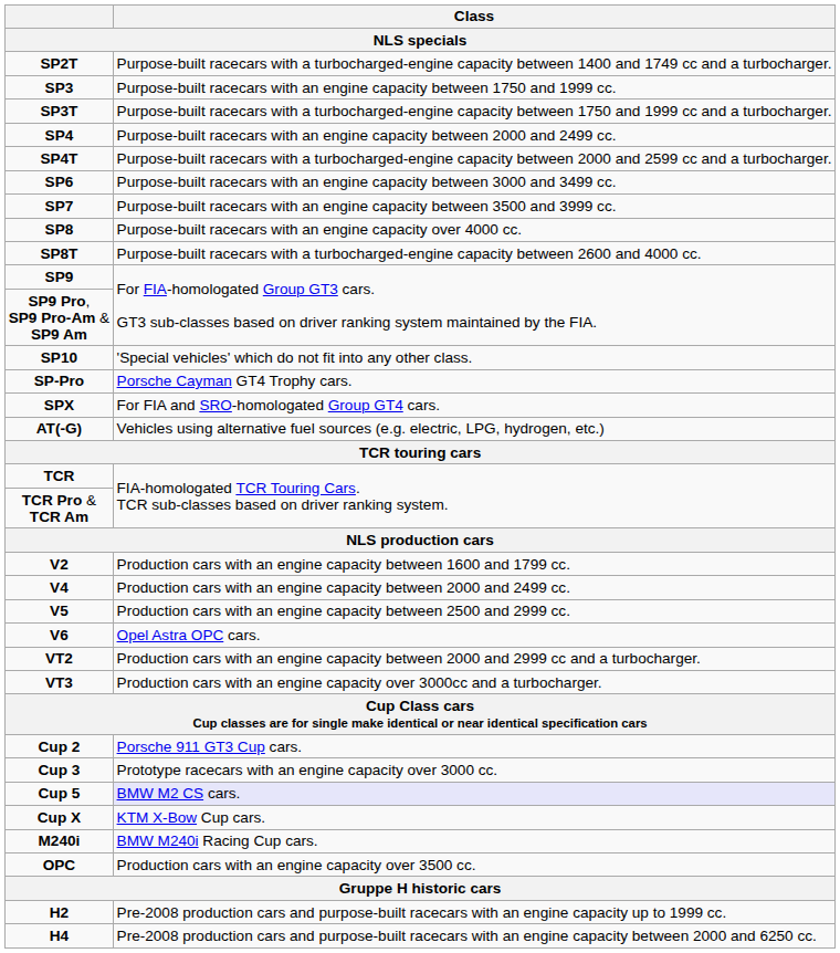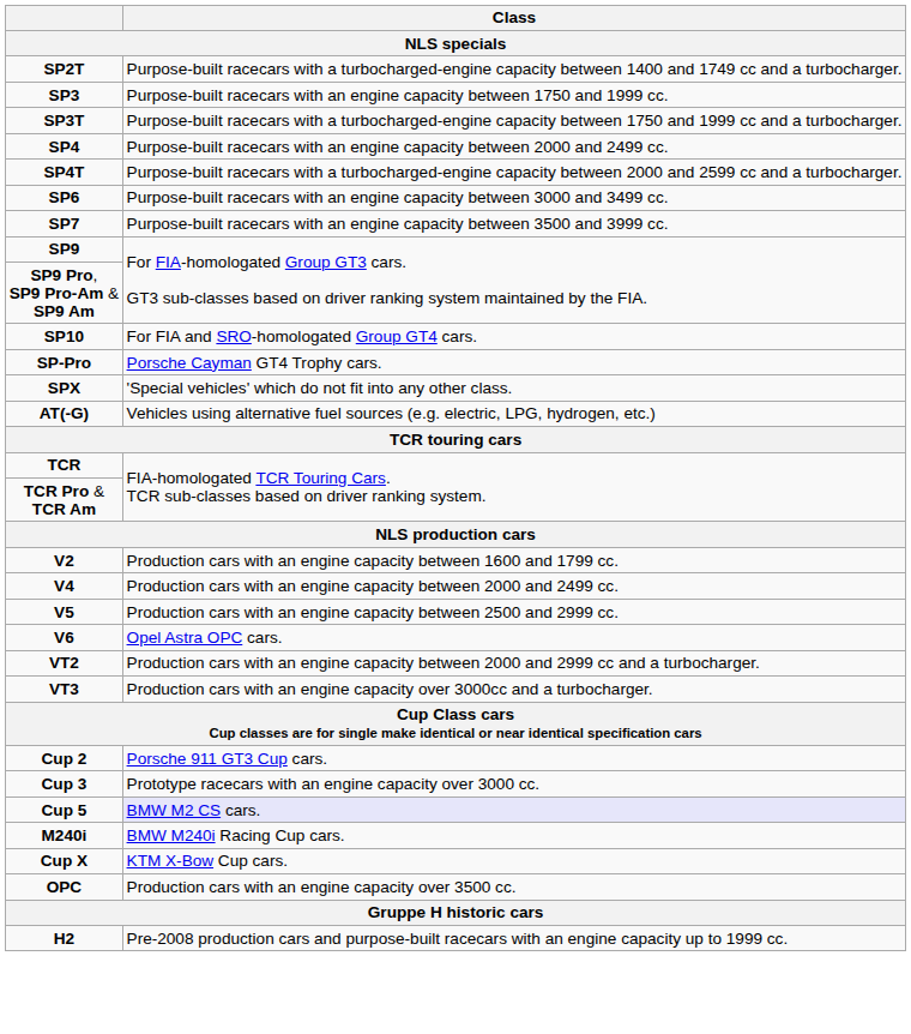 <table class="wikitable" style="font-size: 85%;">
 <tr>
 <th></th>
 <th>Class</th>
 </tr>
 <tr>
 <th colspan="2">NLS specials</th>
 </tr>
 <tr>
 <td style="text-align:center"><strong>SP2T</strong></td>
 <td>Purpose-built racecars with a turbocharged-engine capacity between 1400 and 1749 cc and a turbocharger.</td>
 </tr>
 <tr>
 <td style="text-align:center"><strong>SP3</strong></td>
 <td>Purpose-built racecars with an engine capacity between 1750 and 1999 cc.</td>
 </tr>
 <tr>
 <td style="text-align:center"><strong>SP3T</strong></td>
 <td>Purpose-built racecars with a turbocharged-engine capacity between 1750 and 1999 cc and a turbocharger.</td>
 </tr>
 <tr>
 <td style="text-align:center"><strong>SP4</strong></td>
 <td>Purpose-built racecars with an engine capacity between 2000 and 2499 cc.</td>
 </tr>
 <tr>
 <td style="text-align:center"><strong>SP4T</strong></td>
 <td>Purpose-built racecars with a turbocharged-engine capacity between 2000 and 2599 cc and a turbocharger.</td>
 </tr>
 <tr>
 <td style="text-align:center"><strong>SP6</strong></td>
 <td>Purpose-built racecars with an engine capacity between 3000 and 3499 cc.</td>
 </tr>
 <tr>
 <td style="text-align:center"><strong>SP7</strong></td>
 <td>Purpose-built racecars with an engine capacity between 3500 and 3999 cc.</td>
 </tr>
 <tr>
-<td style="text-align:center"><strong>SP8</strong></td>
-<td>Purpose-built racecars with an engine capacity over 4000 cc.</td>
-</tr>
-<tr>
-<td style="text-align:center"><strong>SP8T</strong></td>
-<td>Purpose-built racecars with a turbocharged-engine capacity between 2600 and 4000 cc.</td>
-</tr>
-<tr>
 <td style="text-align:center"><strong>SP9</strong></td>
 <td rowspan="2">For <a href='#'>FIA</a>-homologated <a href='#'>Group GT3</a> cars. <br><br> GT3 sub-classes based on driver ranking system maintained by the FIA.</td>
 </tr>
 <tr>
 <td style="text-align:center"><strong>SP9 Pro</strong>,<br> <strong>SP9 Pro-Am</strong> &<br> <strong>SP9 Am</strong></td>
 </tr>
 <tr>
 <td style="text-align:center"><strong>SP10</strong></td>
-<td>'Special vehicles' which do not fit into any other class.</td>
+<td>For FIA and <a href='#'>SRO</a>-homologated <a href='#'>Group GT4</a> cars.</td>
 </tr>
 <tr>
 <td style="text-align:center"><strong>SP-Pro</strong></td>
 <td><a href='#'>Porsche Cayman</a> GT4 Trophy cars.</td>
 </tr>
 <tr>
 <td style="text-align:center"><strong>SPX</strong></td>
-<td>For FIA and <a href='#'>SRO</a>-homologated <a href='#'>Group GT4</a> cars.</td>
+<td>'Special vehicles' which do not fit into any other class.</td>
 </tr>
 <tr>
 <td style="text-align:center"><strong>AT(-G)</strong></td>
 <td>Vehicles using alternative fuel sources (e.g. electric, LPG, hydrogen, etc.)</td>
 </tr>
 <tr>
 <th colspan="2">TCR touring cars</th>
 </tr>
 <tr>
 <td style="text-align:center"><strong>TCR</strong></td>
 <td rowspan="2">FIA-homologated <a href='#'>TCR Touring Cars</a>. <br> TCR sub-classes based on driver ranking system.</td>
 </tr>
 <tr>
 <td style="text-align:center"><strong>TCR Pro</strong> &<br> <strong>TCR Am</strong></td>
 </tr>
 <tr>
 <th colspan="2">NLS production cars</th>
 </tr>
 <tr>
 <td style="text-align:center"><strong>V2</strong></td>
 <td>Production cars with an engine capacity between 1600 and 1799 cc.</td>
 </tr>
 <tr>
 <td style="text-align:center"><strong>V4</strong></td>
 <td>Production cars with an engine capacity between 2000 and 2499 cc.</td>
 </tr>
 <tr>
 <td style="text-align:center"><strong>V5</strong></td>
 <td>Production cars with an engine capacity between 2500 and 2999 cc.</td>
 </tr>
 <tr>
 <td style="text-align:center"><strong>V6</strong></td>
 <td><a href='#'>Opel Astra OPC</a> cars.</td>
 </tr>
 <tr>
 <td style="text-align:center"><strong>VT2</strong></td>
 <td>Production cars with an engine capacity between 2000 and 2999 cc and a turbocharger.</td>
 </tr>
 <tr>
 <td style="text-align:center"><strong>VT3</strong></td>
 <td>Production cars with an engine capacity over 3000cc and a turbocharger.</td>
 </tr>
 <tr>
 <th colspan="2">Cup Class cars <br><small>Cup classes are for single make identical or near identical specification cars</small></th>
 </tr>
 <tr>
 <td style="text-align:center"><strong>Cup 2</strong></td>
 <td><a href='#'>Porsche 911 GT3 Cup</a> cars.</td>
 </tr>
 <tr>
 <td style="text-align:center"><strong>Cup 3</strong></td>
 <td>Prototype racecars with an engine capacity over 3000 cc.</td>
 </tr>
 <tr>
 <td style="text-align:center"><strong>Cup 5</strong></td>
 <td style="background: lavender;"><a href='#'>BMW M2 CS</a> cars.</td>
 </tr>
 <tr>
+<td style="text-align:center"><strong>M240i</strong></td>
+<td><a href='#'>BMW M240i</a> Racing Cup cars.</td>
+</tr>
+<tr>
 <td style="text-align:center"><strong>Cup X</strong></td>
 <td><a href='#'>KTM X-Bow</a> Cup cars.</td>
-</tr>
-<tr>
-<td style="text-align:center"><strong>M240i</strong></td>
-<td><a href='#'>BMW M240i</a> Racing Cup cars.</td>
 </tr>
 <tr>
 <td style="text-align:center"><strong>OPC</strong></td>
 <td>Production cars with an engine capacity over 3500 cc.</td>
 </tr>
 <tr>
 <th colspan="2">Gruppe H historic cars</th>
 </tr>
 <tr>
 <td style="text-align:center"><strong>H2</strong></td>
 <td>Pre-2008 production cars and purpose-built racecars with an engine capacity up to 1999 cc.</td>
 </tr>
-<tr>
-<td style="text-align:center"><strong>H4</strong></td>
-<td>Pre-2008 production cars and purpose-built racecars with an engine capacity between 2000 and 6250 cc.</td>
-</tr>
 </table>
